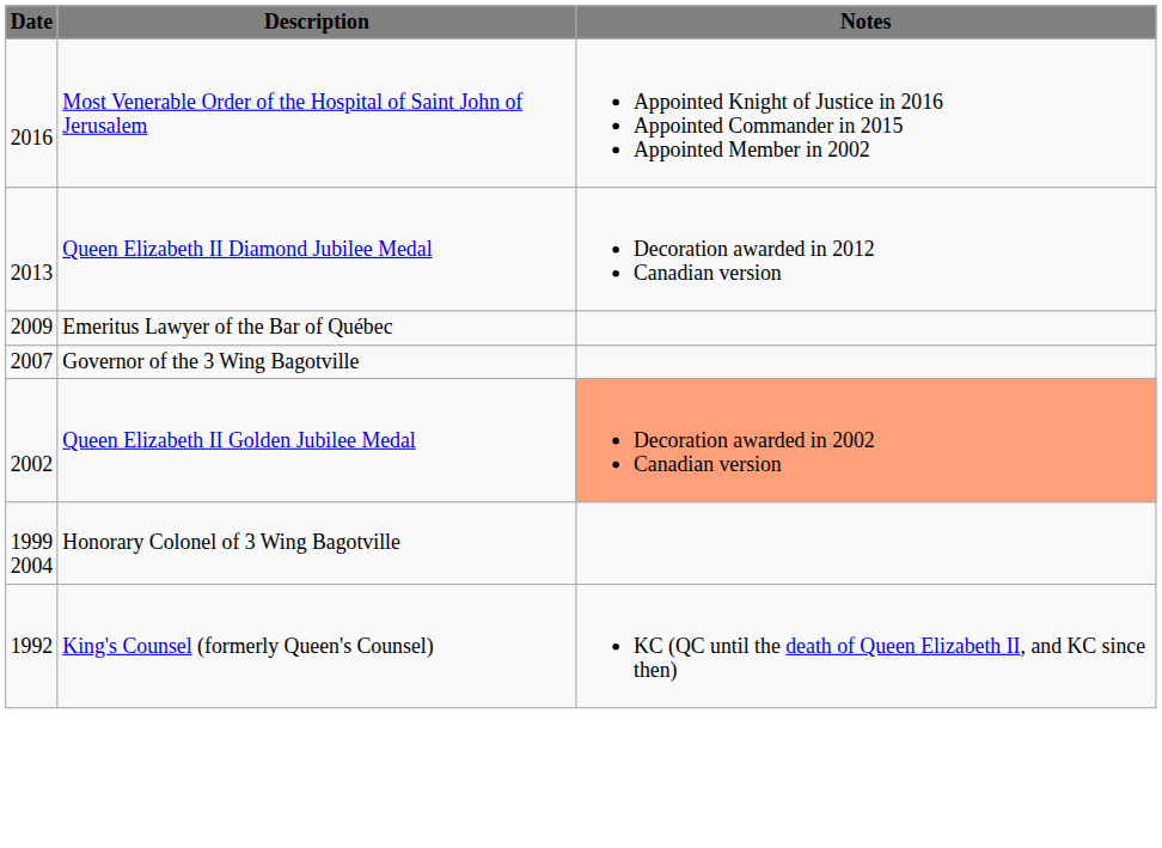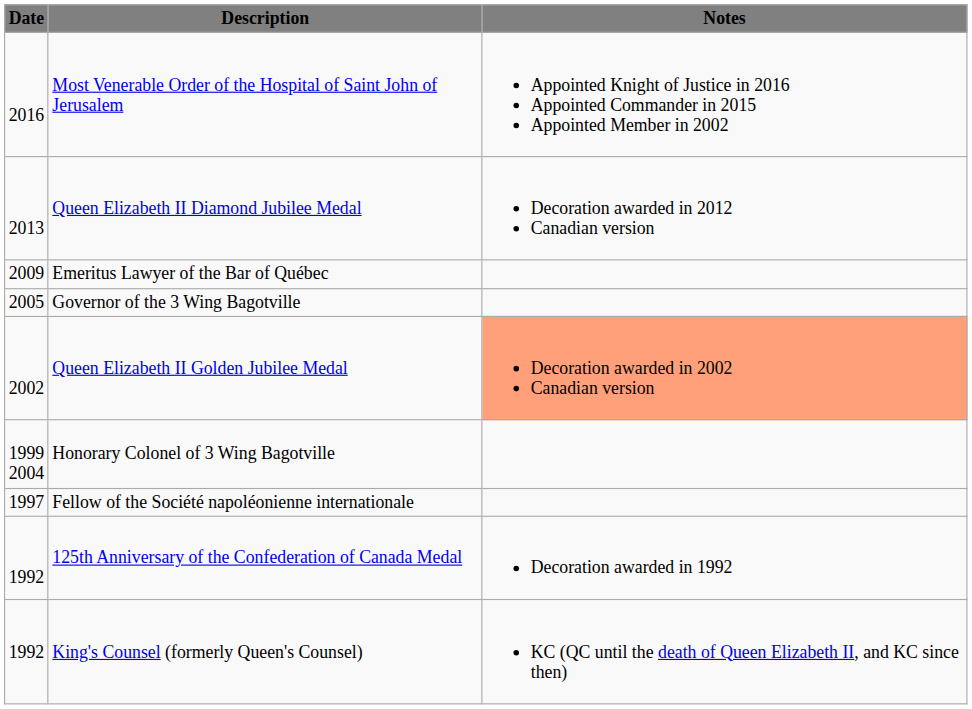 <table class="wikitable">
 <tr style="background:Gray;" align="center">
 <td><strong>Date</strong></td>
 <td><strong>Description</strong></td>
 <td><strong>Notes</strong></td>
 </tr>
 <tr>
 <td><div><br><br>2016 </div></td>
 <td><a href='#'>Most Venerable Order of the Hospital of Saint John of Jerusalem</a></td>
 <td><br><ul><li>Appointed Knight of Justice in 2016</li><li>Appointed Commander in 2015</li><li>Appointed Member in 2002</li></ul></td>
 </tr>
 <tr>
 <td><div><br><br>2013</div></td>
 <td><a href='#'>Queen Elizabeth II Diamond Jubilee Medal</a></td>
 <td><br><ul><li>Decoration awarded in 2012</li><li>Canadian version</li></ul></td>
 </tr>
 <tr>
 <td><div>2009</div></td>
 <td>Emeritus Lawyer of the Bar of Québec</td>
 <td></td>
 </tr>
 <tr>
-<td><div>2007</div></td>
+<td><div>2005</div></td>
 <td>Governor of the 3 Wing Bagotville</td>
 <td></td>
 </tr>
 <tr>
 <td><div><br><br>2002</div></td>
 <td><a href='#'>Queen Elizabeth II Golden Jubilee Medal</a></td>
 <td style="background: lightsalmon;"><br><ul><li>Decoration awarded in 2002</li><li>Canadian version</li></ul></td>
 </tr>
 <tr>
 <td><div><br>1999<br>2004</div></td>
 <td>Honorary Colonel of 3 Wing Bagotville</td>
 <td></td>
 </tr>
 <tr>
+<td><div>1997</div></td>
+<td>Fellow of the Société napoléonienne internationale</td>
+<td></td>
+</tr>
+<tr>
+<td><div><br><br>1992 </div></td>
+<td><a href='#'>125th Anniversary of the Confederation of Canada Medal</a></td>
+<td><br><ul><li>Decoration awarded in 1992</li></ul></td>
+</tr>
+<tr>
 <td><div>1992</div></td>
 <td><a href='#'>King's Counsel</a> (formerly Queen's Counsel)</td>
 <td><br><ul><li>KC (QC until the <a href='#'>death of Queen Elizabeth II</a>, and KC since then)</li></ul></td>
 </tr>
 </table>
